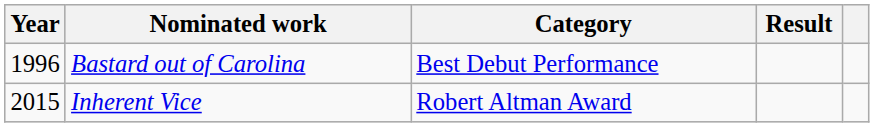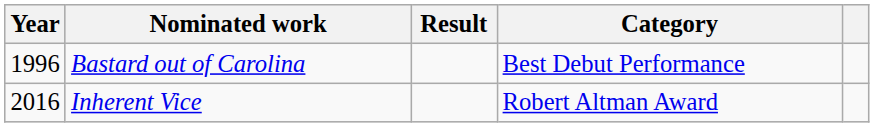 <table class="wikitable" style="width:90%;">
 <tr>
 <th width=5%>Year</th>
 <th style="width:40%;">Nominated work</th>
+<th style="width:10%;">Result</th>
 <th style="width:40%;">Category</th>
-<th style="width:10%;">Result</th>
 <th width=3%></th>
 </tr>
 <tr>
 <td style="text-align:center;">1996</td>
 <td><em><a href='#'>Bastard out of Carolina</a></em></td>
+<td></td>
 <td><a href='#'>Best Debut Performance</a></td>
-<td></td>
 <td style="text-align:center;"></td>
 </tr>
 <tr>
-<td style="text-align:center;">2015</td>
+<td style="text-align:center;">2016</td>
 <td><em><a href='#'>Inherent Vice</a></em></td>
+<td></td>
 <td><a href='#'>Robert Altman Award</a></td>
-<td></td>
 <td style="text-align:center;"></td>
 </tr>
 </table>
